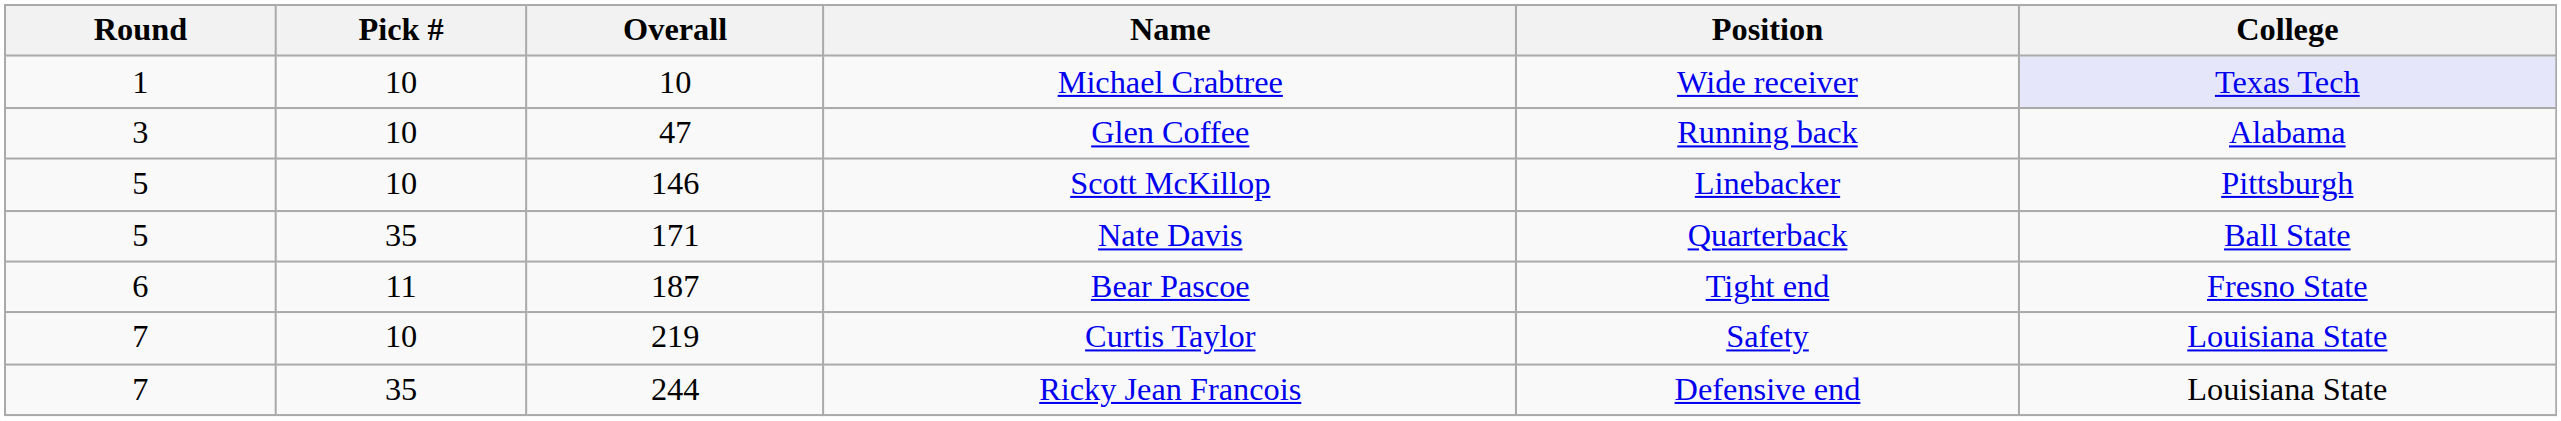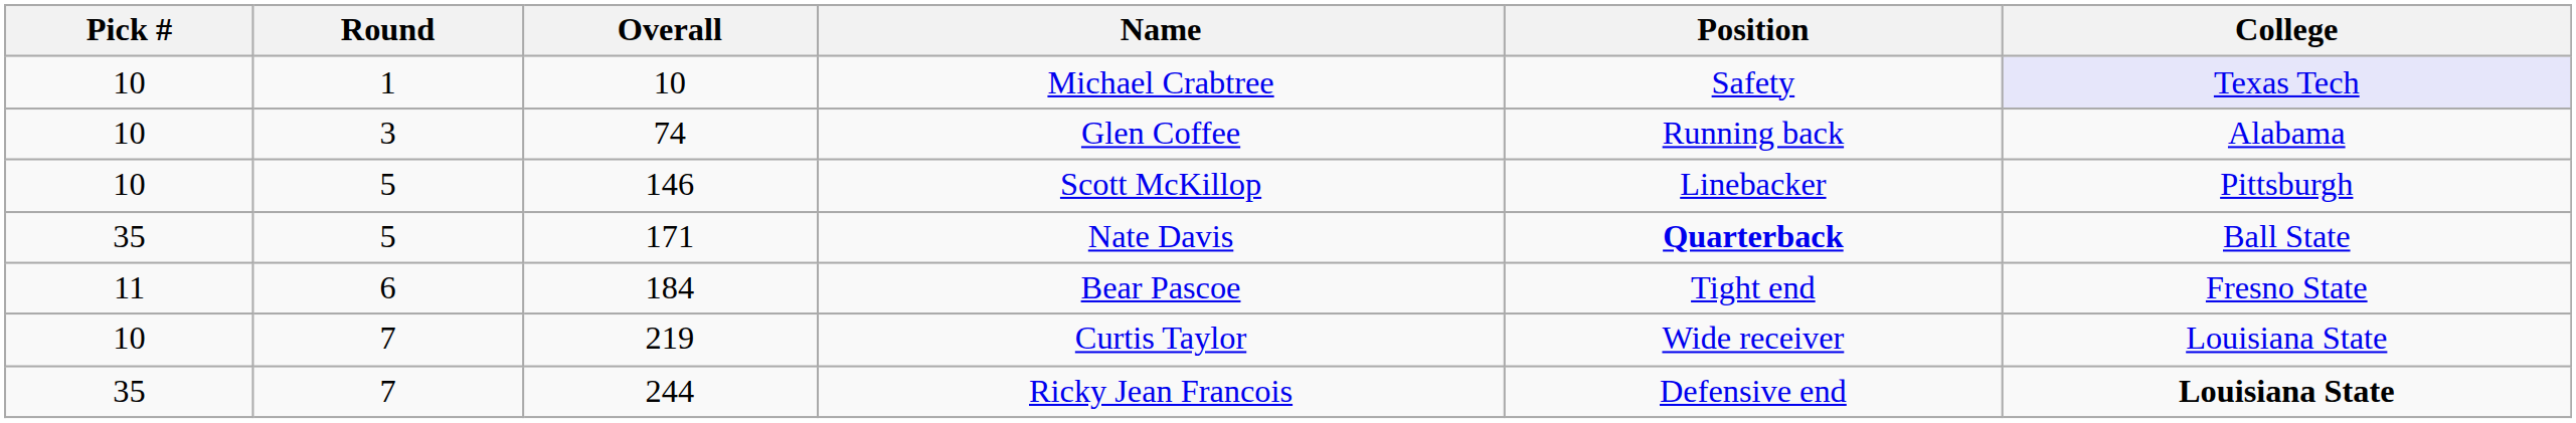 <table class="wikitable sortable sortable" style="width: 100%; text-align:center">
 <tr>
+<th>Pick #</th>
 <th>Round</th>
-<th>Pick #</th>
 <th>Overall</th>
 <th>Name</th>
 <th>Position</th>
 <th>College</th>
 </tr>
 <tr>
+<td>10</td>
 <td>1</td>
 <td>10</td>
-<td>10</td>
 <td><a href='#'>Michael Crabtree</a></td>
-<td><a href='#'>Wide receiver</a></td>
+<td><a href='#'>Safety</a></td>
 <td style="background: lavender;"><a href='#'>Texas Tech</a></td>
 </tr>
 <tr>
+<td>10</td>
 <td>3</td>
-<td>10</td>
-<td>47</td>
+<td>74</td>
 <td><a href='#'>Glen Coffee</a></td>
 <td><a href='#'>Running back</a></td>
 <td><a href='#'>Alabama</a></td>
 </tr>
 <tr>
+<td>10</td>
 <td>5</td>
-<td>10</td>
 <td>146</td>
 <td><a href='#'>Scott McKillop</a></td>
 <td><a href='#'>Linebacker</a></td>
 <td><a href='#'>Pittsburgh</a></td>
 </tr>
 <tr>
+<td>35</td>
 <td>5</td>
-<td>35</td>
 <td>171</td>
 <td><a href='#'>Nate Davis</a></td>
-<td><a href='#'>Quarterback</a></td>
+<td><strong><a href='#'>Quarterback</a></strong></td>
 <td><a href='#'>Ball State</a></td>
 </tr>
 <tr>
+<td>11</td>
 <td>6</td>
-<td>11</td>
-<td>187</td>
+<td>184</td>
 <td><a href='#'>Bear Pascoe</a></td>
 <td><a href='#'>Tight end</a></td>
 <td><a href='#'>Fresno State</a></td>
 </tr>
 <tr>
+<td>10</td>
 <td>7</td>
-<td>10</td>
 <td>219</td>
 <td><a href='#'>Curtis Taylor</a></td>
-<td><a href='#'>Safety</a></td>
+<td><a href='#'>Wide receiver</a></td>
 <td><a href='#'>Louisiana State</a></td>
 </tr>
 <tr>
+<td>35</td>
 <td>7</td>
-<td>35</td>
 <td>244</td>
 <td><a href='#'>Ricky Jean Francois</a></td>
 <td><a href='#'>Defensive end</a></td>
-<td>Louisiana State</td>
+<td><strong>Louisiana State</strong></td>
 </tr>
 </table>
